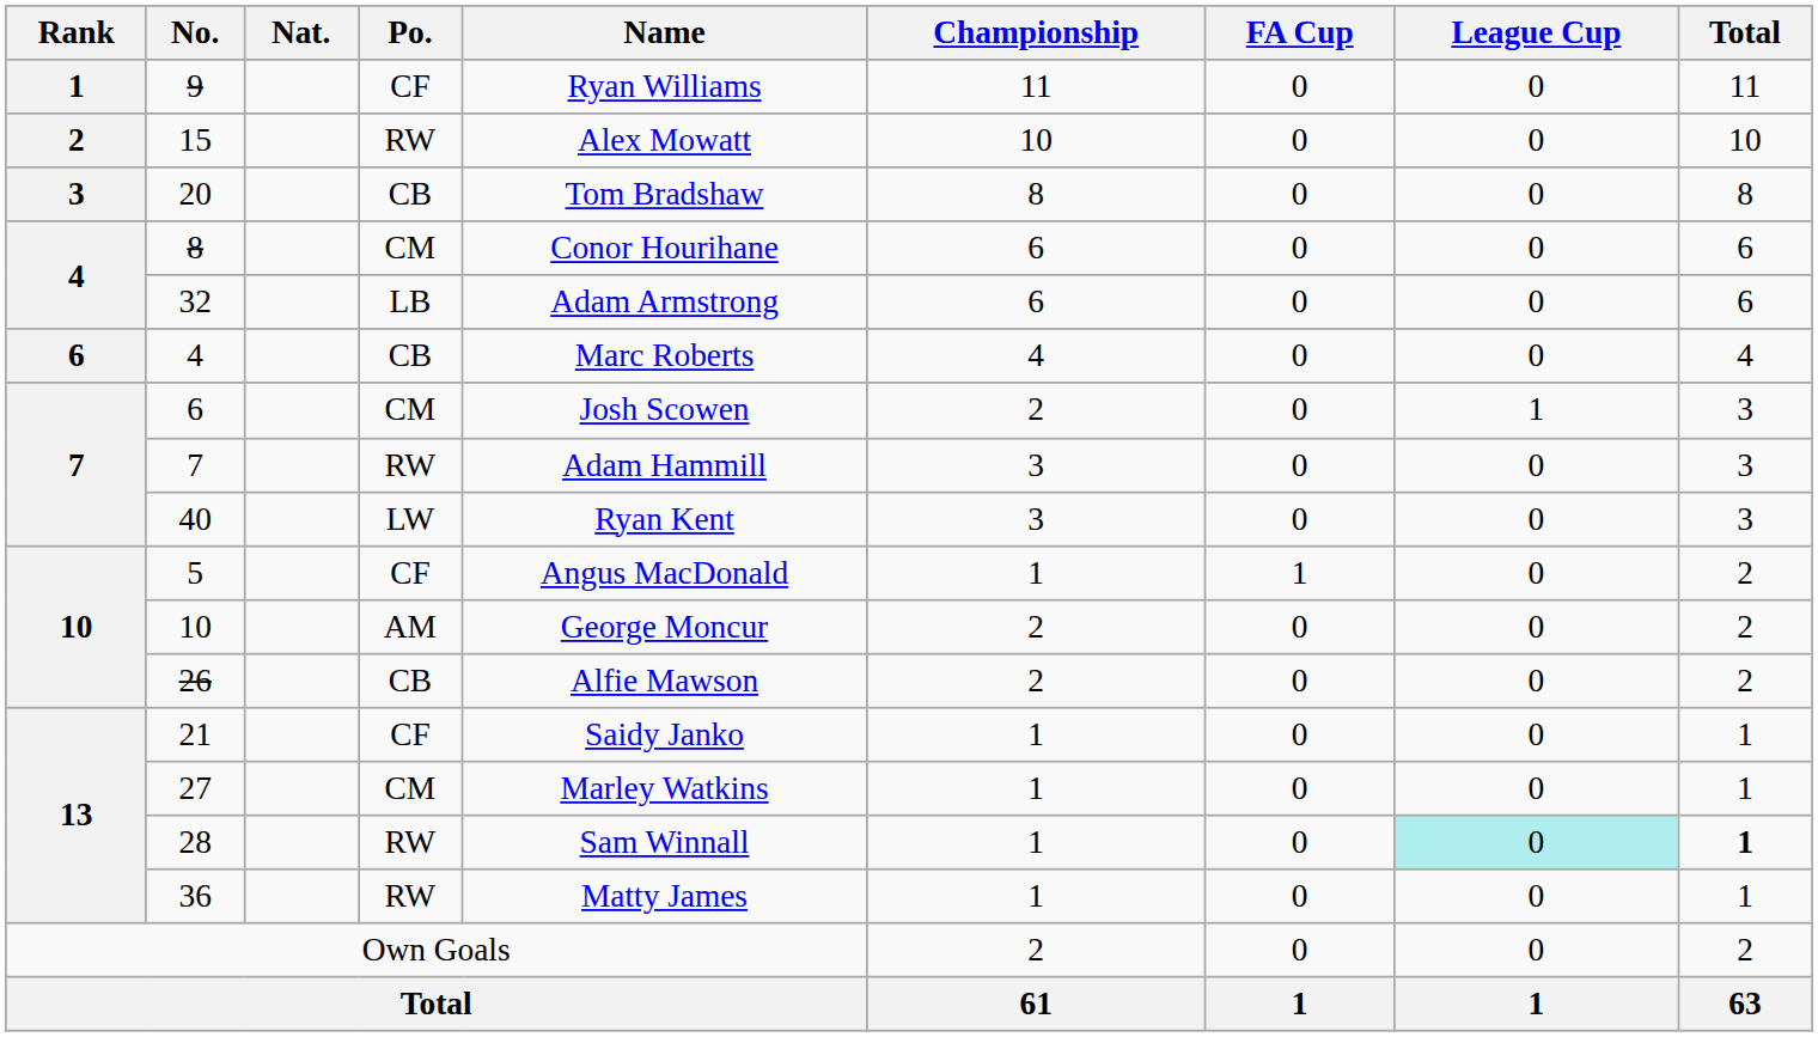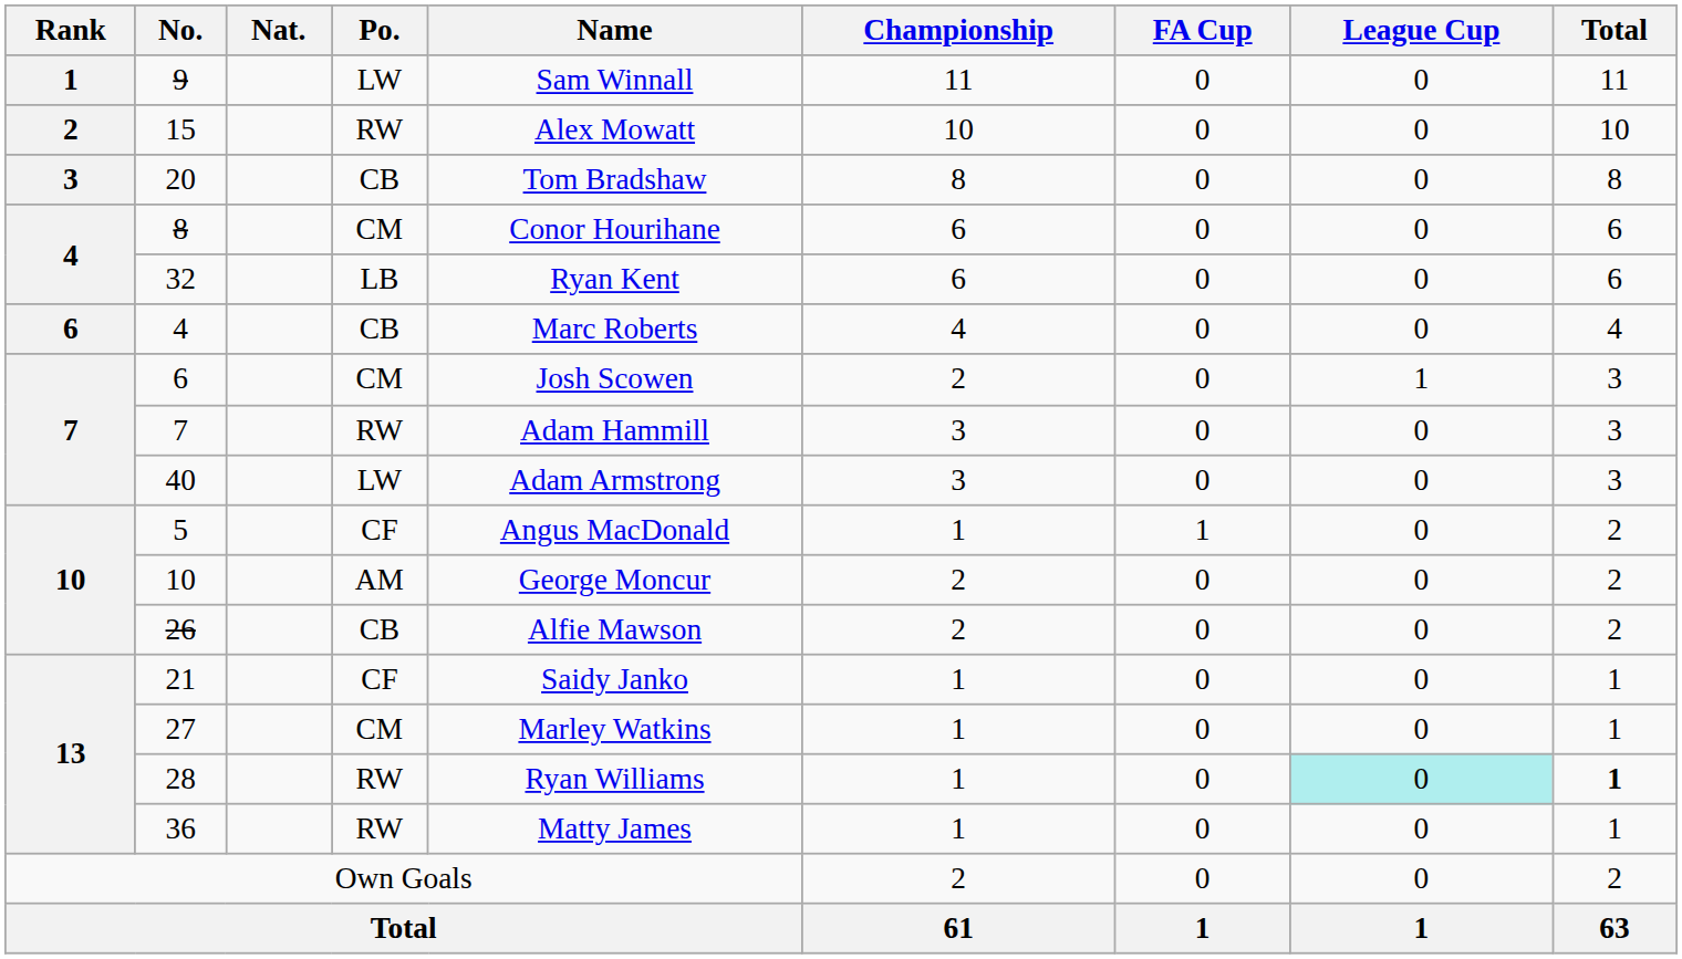 <table class="wikitable" style="text-align:center; font-size:95%; width:95%;">
 <tr>
 <th>Rank</th>
 <th>No.</th>
 <th>Nat.</th>
 <th>Po.</th>
 <th>Name</th>
 <th><a href='#'>Championship</a></th>
 <th><a href='#'>FA Cup</a></th>
 <th><a href='#'>League Cup</a></th>
 <th>Total</th>
 </tr>
 <tr>
 <th rowspan=1>1</th>
 <td><s>9</s></td>
 <td></td>
-<td>CF</td>
-<td><a href='#'>Ryan Williams</a></td>
+<td>LW</td>
+<td><a href='#'>Sam Winnall</a></td>
 <td>11</td>
 <td>0</td>
 <td>0</td>
 <td>11</td>
 </tr>
 <tr>
 <th rowspan=1>2</th>
 <td>15</td>
 <td></td>
 <td>RW</td>
 <td><a href='#'>Alex Mowatt</a></td>
 <td>10</td>
 <td>0</td>
 <td>0</td>
 <td>10</td>
 </tr>
 <tr>
 <th rowspan=1>3</th>
 <td>20</td>
 <td></td>
 <td>CB</td>
 <td><a href='#'>Tom Bradshaw</a></td>
 <td>8</td>
 <td>0</td>
 <td>0</td>
 <td>8</td>
 </tr>
 <tr>
 <th rowspan=2>4</th>
 <td><s>8</s></td>
 <td></td>
 <td>CM</td>
 <td><a href='#'>Conor Hourihane</a></td>
 <td>6</td>
 <td>0</td>
 <td>0</td>
 <td>6</td>
 </tr>
 <tr>
 <td>32</td>
 <td></td>
 <td>LB</td>
-<td><a href='#'>Adam Armstrong</a></td>
+<td><a href='#'>Ryan Kent</a></td>
 <td>6</td>
 <td>0</td>
 <td>0</td>
 <td>6</td>
 </tr>
 <tr>
 <th rowspan=1>6</th>
 <td>4</td>
 <td></td>
 <td>CB</td>
 <td><a href='#'>Marc Roberts</a></td>
 <td>4</td>
 <td>0</td>
 <td>0</td>
 <td>4</td>
 </tr>
 <tr>
 <th rowspan=3>7</th>
 <td>6</td>
 <td></td>
 <td>CM</td>
 <td><a href='#'>Josh Scowen</a></td>
 <td>2</td>
 <td>0</td>
 <td>1</td>
 <td>3</td>
 </tr>
 <tr>
 <td>7</td>
 <td></td>
 <td>RW</td>
 <td><a href='#'>Adam Hammill</a></td>
 <td>3</td>
 <td>0</td>
 <td>0</td>
 <td>3</td>
 </tr>
 <tr>
 <td>40</td>
 <td></td>
 <td>LW</td>
-<td><a href='#'>Ryan Kent</a></td>
+<td><a href='#'>Adam Armstrong</a></td>
 <td>3</td>
 <td>0</td>
 <td>0</td>
 <td>3</td>
 </tr>
 <tr>
 <th rowspan=3>10</th>
 <td>5</td>
 <td></td>
 <td>CF</td>
 <td><a href='#'>Angus MacDonald</a></td>
 <td>1</td>
 <td>1</td>
 <td>0</td>
 <td>2</td>
 </tr>
 <tr>
 <td>10</td>
 <td></td>
 <td>AM</td>
 <td><a href='#'>George Moncur</a></td>
 <td>2</td>
 <td>0</td>
 <td>0</td>
 <td>2</td>
 </tr>
 <tr>
 <td><s>26</s></td>
 <td></td>
 <td>CB</td>
 <td><a href='#'>Alfie Mawson</a></td>
 <td>2</td>
 <td>0</td>
 <td>0</td>
 <td>2</td>
 </tr>
 <tr>
 <th rowspan=4>13</th>
 <td>21</td>
 <td></td>
 <td>CF</td>
 <td><a href='#'>Saidy Janko</a></td>
 <td>1</td>
 <td>0</td>
 <td>0</td>
 <td>1</td>
 </tr>
 <tr>
 <td>27</td>
 <td></td>
 <td>CM</td>
 <td><a href='#'>Marley Watkins</a></td>
 <td>1</td>
 <td>0</td>
 <td>0</td>
 <td>1</td>
 </tr>
 <tr>
 <td>28</td>
 <td></td>
 <td>RW</td>
-<td><a href='#'>Sam Winnall</a></td>
+<td><a href='#'>Ryan Williams</a></td>
 <td>1</td>
 <td>0</td>
 <td style="background: paleturquoise;">0</td>
 <td><strong>1</strong></td>
 </tr>
 <tr>
 <td>36</td>
 <td></td>
 <td>RW</td>
 <td><a href='#'>Matty James</a></td>
 <td>1</td>
 <td>0</td>
 <td>0</td>
 <td>1</td>
 </tr>
 <tr>
 <td colspan=5>Own Goals</td>
 <td>2</td>
 <td>0</td>
 <td>0</td>
 <td>2</td>
 </tr>
 <tr>
 <th colspan=5>Total</th>
 <th>61</th>
 <th>1</th>
 <th>1</th>
 <th>63</th>
 </tr>
 </table>
